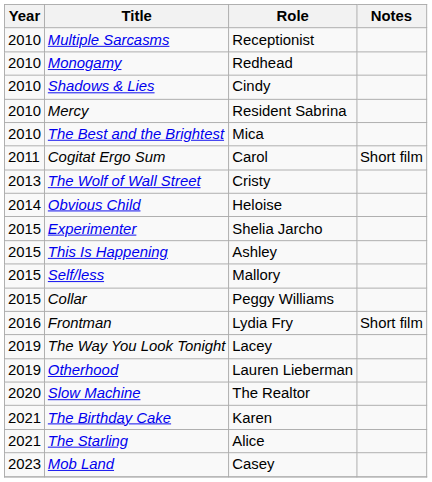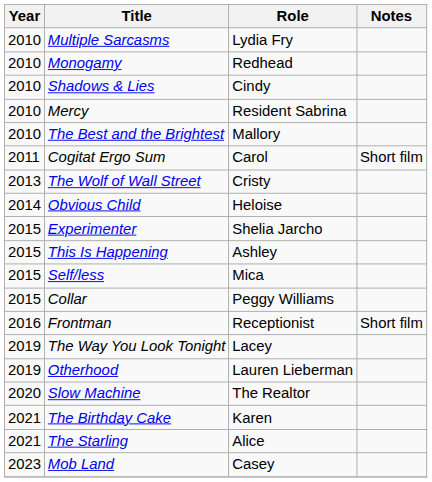 <table class="wikitable sortable">
 <tr>
 <th>Year</th>
 <th>Title</th>
 <th>Role</th>
 <th class="unsortable">Notes</th>
 </tr>
 <tr>
 <td>2010</td>
 <td><em><a href='#'>Multiple Sarcasms</a></em></td>
-<td>Receptionist</td>
+<td>Lydia Fry</td>
 <td></td>
 </tr>
 <tr>
 <td>2010</td>
 <td><em><a href='#'>Monogamy</a></em></td>
 <td>Redhead</td>
 <td></td>
 </tr>
 <tr>
 <td>2010</td>
 <td><em><a href='#'>Shadows & Lies</a></em></td>
 <td>Cindy</td>
 <td></td>
 </tr>
 <tr>
 <td>2010</td>
 <td><em>Mercy</em></td>
 <td>Resident Sabrina</td>
 <td></td>
 </tr>
 <tr>
 <td>2010</td>
 <td><em><a href='#'>The Best and the Brightest</a></em></td>
-<td>Mica</td>
+<td>Mallory</td>
 <td></td>
 </tr>
 <tr>
 <td>2011</td>
 <td><em>Cogitat Ergo Sum</em></td>
 <td>Carol</td>
 <td>Short film</td>
 </tr>
 <tr>
 <td>2013</td>
 <td><em><a href='#'>The Wolf of Wall Street</a></em></td>
 <td>Cristy</td>
 <td></td>
 </tr>
 <tr>
 <td>2014</td>
 <td><em><a href='#'>Obvious Child</a></em></td>
 <td>Heloise</td>
 <td></td>
 </tr>
 <tr>
 <td>2015</td>
 <td><em><a href='#'>Experimenter</a></em></td>
 <td>Shelia Jarcho</td>
 <td></td>
 </tr>
 <tr>
 <td>2015</td>
 <td><em><a href='#'>This Is Happening</a></em></td>
 <td>Ashley</td>
 <td></td>
 </tr>
 <tr>
 <td>2015</td>
 <td><em><a href='#'>Self/less</a></em></td>
-<td>Mallory</td>
+<td>Mica</td>
 <td></td>
 </tr>
 <tr>
 <td>2015</td>
 <td><em>Collar</em></td>
 <td>Peggy Williams</td>
 <td></td>
 </tr>
 <tr>
 <td>2016</td>
 <td><em>Frontman</em></td>
-<td>Lydia Fry</td>
+<td>Receptionist</td>
 <td>Short film</td>
 </tr>
 <tr>
 <td>2019</td>
 <td><em>The Way You Look Tonight</em></td>
 <td>Lacey</td>
 <td></td>
 </tr>
 <tr>
 <td>2019</td>
 <td><em><a href='#'>Otherhood</a></em></td>
 <td>Lauren Lieberman</td>
 <td></td>
 </tr>
 <tr>
 <td>2020</td>
 <td><em><a href='#'>Slow Machine</a></em></td>
 <td>The Realtor</td>
 <td></td>
 </tr>
 <tr>
 <td>2021</td>
 <td><em><a href='#'>The Birthday Cake</a></em></td>
 <td>Karen</td>
 <td></td>
 </tr>
 <tr>
 <td>2021</td>
 <td><em><a href='#'>The Starling</a></em></td>
 <td>Alice</td>
 <td></td>
 </tr>
 <tr>
 <td>2023</td>
 <td><em><a href='#'>Mob Land</a></em></td>
 <td>Casey</td>
 <td></td>
 </tr>
 <tr>
 </tr>
 </table>
